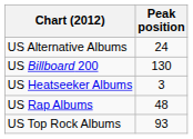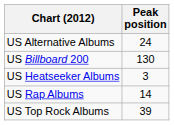 <table class="wikitable">
 <tr>
 <th>Chart (2012)</th>
 <th>Peak<br>position</th>
 </tr>
 <tr>
 <td>US Alternative Albums</td>
 <td style="text-align:center;">24</td>
 </tr>
 <tr>
 <td>US <a href='#'><em>Billboard</em> 200</a></td>
 <td style="text-align:center;">130</td>
 </tr>
 <tr>
 <td>US <a href='#'>Heatseeker Albums</a></td>
 <td style="text-align:center;">3</td>
 </tr>
 <tr>
 <td>US <a href='#'>Rap Albums</a></td>
-<td style="text-align:center;">48</td>
+<td style="text-align:center;">14</td>
 </tr>
 <tr>
 <td>US Top Rock Albums</td>
-<td style="text-align:center;">93</td>
+<td style="text-align:center;">39</td>
 </tr>
 </table>
